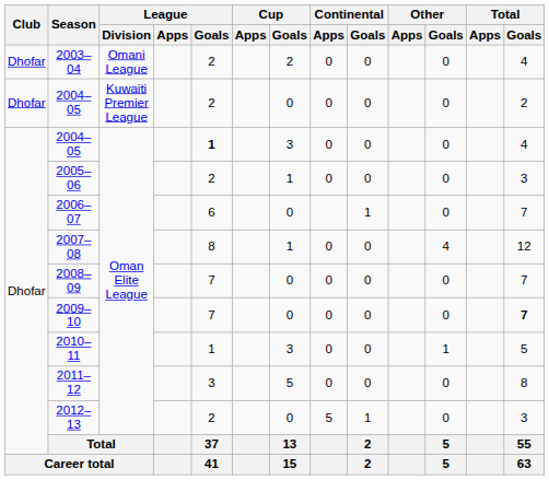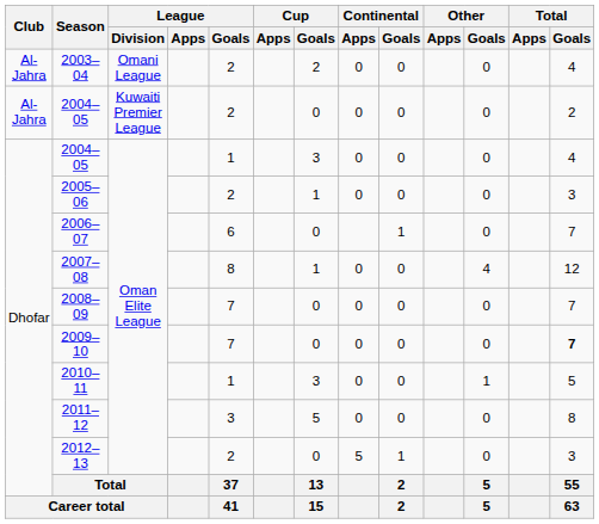 <table class="wikitable" style="text-align:center">
 <tr>
 <th rowspan="2">Club</th>
 <th rowspan="2">Season</th>
 <th colspan="3">League</th>
 <th colspan="2">Cup</th>
 <th colspan="2">Continental</th>
 <th colspan="2">Other</th>
 <th colspan="2">Total</th>
 </tr>
 <tr>
 <th>Division</th>
 <th>Apps</th>
 <th>Goals</th>
 <th>Apps</th>
 <th>Goals</th>
 <th>Apps</th>
 <th>Goals</th>
 <th>Apps</th>
 <th>Goals</th>
 <th>Apps</th>
 <th>Goals</th>
 </tr>
 <tr>
-<td><a href='#'>Dhofar</a></td>
+<td><a href='#'>Al-Jahra</a></td>
 <td><a href='#'>2003–04</a></td>
 <td><a href='#'>Omani League</a></td>
 <td></td>
 <td>2</td>
 <td></td>
 <td>2</td>
 <td>0</td>
 <td>0</td>
 <td></td>
 <td>0</td>
 <td></td>
 <td>4</td>
 </tr>
 <tr>
-<td><a href='#'>Dhofar</a></td>
+<td><a href='#'>Al-Jahra</a></td>
 <td><a href='#'>2004–05</a></td>
 <td><a href='#'>Kuwaiti Premier League</a></td>
 <td></td>
 <td>2</td>
 <td></td>
 <td>0</td>
 <td>0</td>
 <td>0</td>
 <td></td>
 <td>0</td>
 <td></td>
 <td>2</td>
 </tr>
 <tr>
 <td rowspan="10">Dhofar</td>
 <td><a href='#'>2004–05</a></td>
 <td rowspan="9"><a href='#'>Oman Elite League</a></td>
 <td></td>
-<td><strong>1</strong></td>
+<td>1</td>
 <td></td>
 <td>3</td>
 <td>0</td>
 <td>0</td>
 <td></td>
 <td>0</td>
 <td></td>
 <td>4</td>
 </tr>
 <tr>
 <td><a href='#'>2005–06</a></td>
 <td></td>
 <td>2</td>
 <td></td>
 <td>1</td>
 <td>0</td>
 <td>0</td>
 <td></td>
 <td>0</td>
 <td></td>
 <td>3</td>
 </tr>
 <tr>
 <td><a href='#'>2006–07</a></td>
 <td></td>
 <td>6</td>
 <td></td>
 <td>0</td>
 <td></td>
 <td>1</td>
 <td></td>
 <td>0</td>
 <td></td>
 <td>7</td>
 </tr>
 <tr>
 <td><a href='#'>2007–08</a></td>
 <td></td>
 <td>8</td>
 <td></td>
 <td>1</td>
 <td>0</td>
 <td>0</td>
 <td></td>
 <td>4</td>
 <td></td>
 <td>12</td>
 </tr>
 <tr>
 <td><a href='#'>2008–09</a></td>
 <td></td>
 <td>7</td>
 <td></td>
 <td>0</td>
 <td>0</td>
 <td>0</td>
 <td></td>
 <td>0</td>
 <td></td>
 <td>7</td>
 </tr>
 <tr>
 <td><a href='#'>2009–10</a></td>
 <td></td>
 <td>7</td>
 <td></td>
 <td>0</td>
 <td>0</td>
 <td>0</td>
 <td></td>
 <td>0</td>
 <td></td>
 <td><strong>7</strong></td>
 </tr>
 <tr>
 <td><a href='#'>2010–11</a></td>
 <td></td>
 <td>1</td>
 <td></td>
 <td>3</td>
 <td>0</td>
 <td>0</td>
 <td></td>
 <td>1</td>
 <td></td>
 <td>5</td>
 </tr>
 <tr>
 <td><a href='#'>2011–12</a></td>
 <td></td>
 <td>3</td>
 <td></td>
 <td>5</td>
 <td>0</td>
 <td>0</td>
 <td></td>
 <td>0</td>
 <td></td>
 <td>8</td>
 </tr>
 <tr>
 <td><a href='#'>2012–13</a></td>
 <td></td>
 <td>2</td>
 <td></td>
 <td>0</td>
 <td>5</td>
 <td>1</td>
 <td></td>
 <td>0</td>
 <td></td>
 <td>3</td>
 </tr>
 <tr>
 <th colspan="2">Total</th>
 <th></th>
 <th>37</th>
 <th></th>
 <th>13</th>
 <th></th>
 <th>2</th>
 <th></th>
 <th>5</th>
 <th></th>
 <th>55</th>
 </tr>
 <tr>
 <th colspan="3">Career total</th>
 <th></th>
 <th>41</th>
 <th></th>
 <th>15</th>
 <th></th>
 <th>2</th>
 <th></th>
 <th>5</th>
 <th></th>
 <th>63</th>
 </tr>
 </table>
